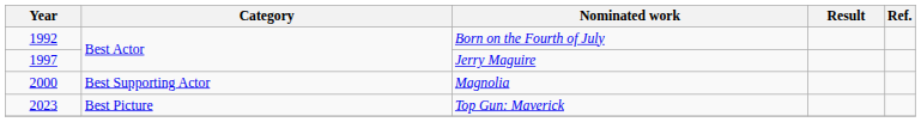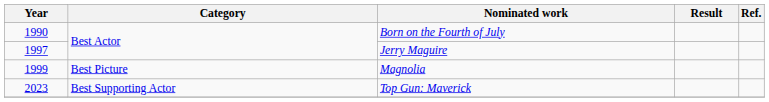 <table class=wikitable>
 <tr>
 <th scope="col" style="width:5em;">Year</th>
 <th scope="col" style="width:26em;">Category</th>
 <th scope="col" style="width:25em;">Nominated work</th>
 <th scope="col" style="width:5em;">Result</th>
 <th>Ref.</th>
 </tr>
 <tr>
-<td style="text-align:center;"><a href='#'>1992</a></td>
+<td style="text-align:center;"><a href='#'>1990</a></td>
 <td rowspan="2"><a href='#'>Best Actor</a></td>
 <td><em><a href='#'>Born on the Fourth of July</a></em></td>
 <td></td>
 <td style="text-align:center;"></td>
 </tr>
 <tr>
 <td style="text-align:center;"><a href='#'>1997</a></td>
 <td><em><a href='#'>Jerry Maguire</a></em></td>
 <td></td>
 <td style="text-align:center;"></td>
 </tr>
 <tr>
-<td style="text-align:center;"><a href='#'>2000</a></td>
-<td><a href='#'>Best Supporting Actor</a></td>
+<td style="text-align:center;"><a href='#'>1999</a></td>
+<td><a href='#'>Best Picture</a></td>
 <td><em><a href='#'>Magnolia</a></em></td>
 <td></td>
 <td style="text-align:center;"></td>
 </tr>
 <tr>
 <td style="text-align:center;"><a href='#'>2023</a></td>
-<td><a href='#'>Best Picture</a></td>
+<td><a href='#'>Best Supporting Actor</a></td>
 <td><em><a href='#'>Top Gun: Maverick</a></em></td>
 <td></td>
 <td style="text-align:center;"></td>
 </tr>
 <tr>
 </tr>
 </table>
